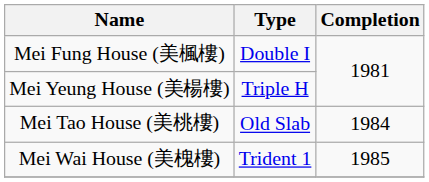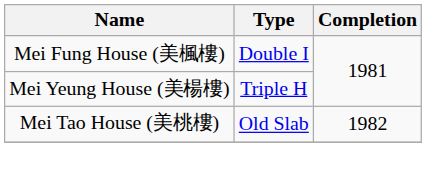 <table class="wikitable" style="text-align: center">
 <tr>
 <th>Name</th>
 <th>Type</th>
 <th>Completion</th>
 </tr>
 <tr>
 <td>Mei Fung House (美楓樓)</td>
 <td rowspan="1"><a href='#'>Double I</a></td>
 <td rowspan="2">1981</td>
 </tr>
 <tr>
 <td>Mei Yeung House (美楊樓)</td>
 <td rowspan="1"><a href='#'>Triple H</a></td>
 </tr>
 <tr>
 <td>Mei Tao House (美桃樓)</td>
 <td rowspan="1"><a href='#'>Old Slab</a></td>
-<td rowspan="1">1984</td>
-</tr>
-<tr>
-<td>Mei Wai House (美槐樓)</td>
-<td rowspan="1"><a href='#'>Trident 1</a></td>
-<td rowspan="1">1985</td>
+<td rowspan="1">1982</td>
 </tr>
 <tr>
 </tr>
 </table>
